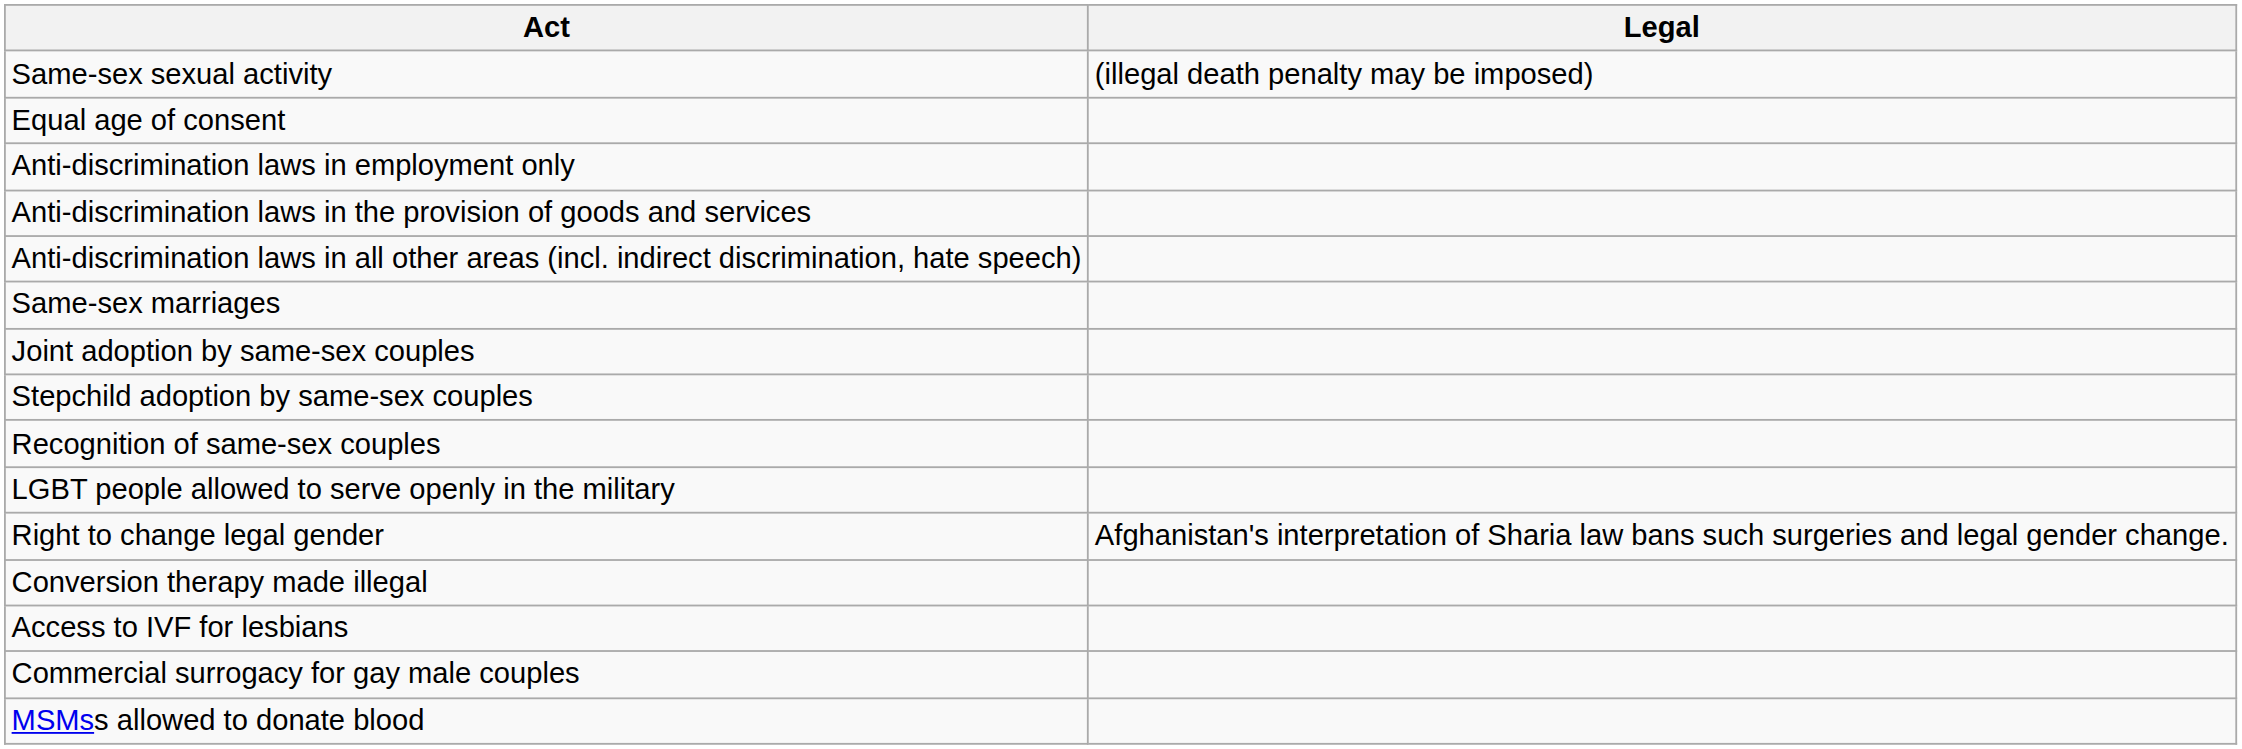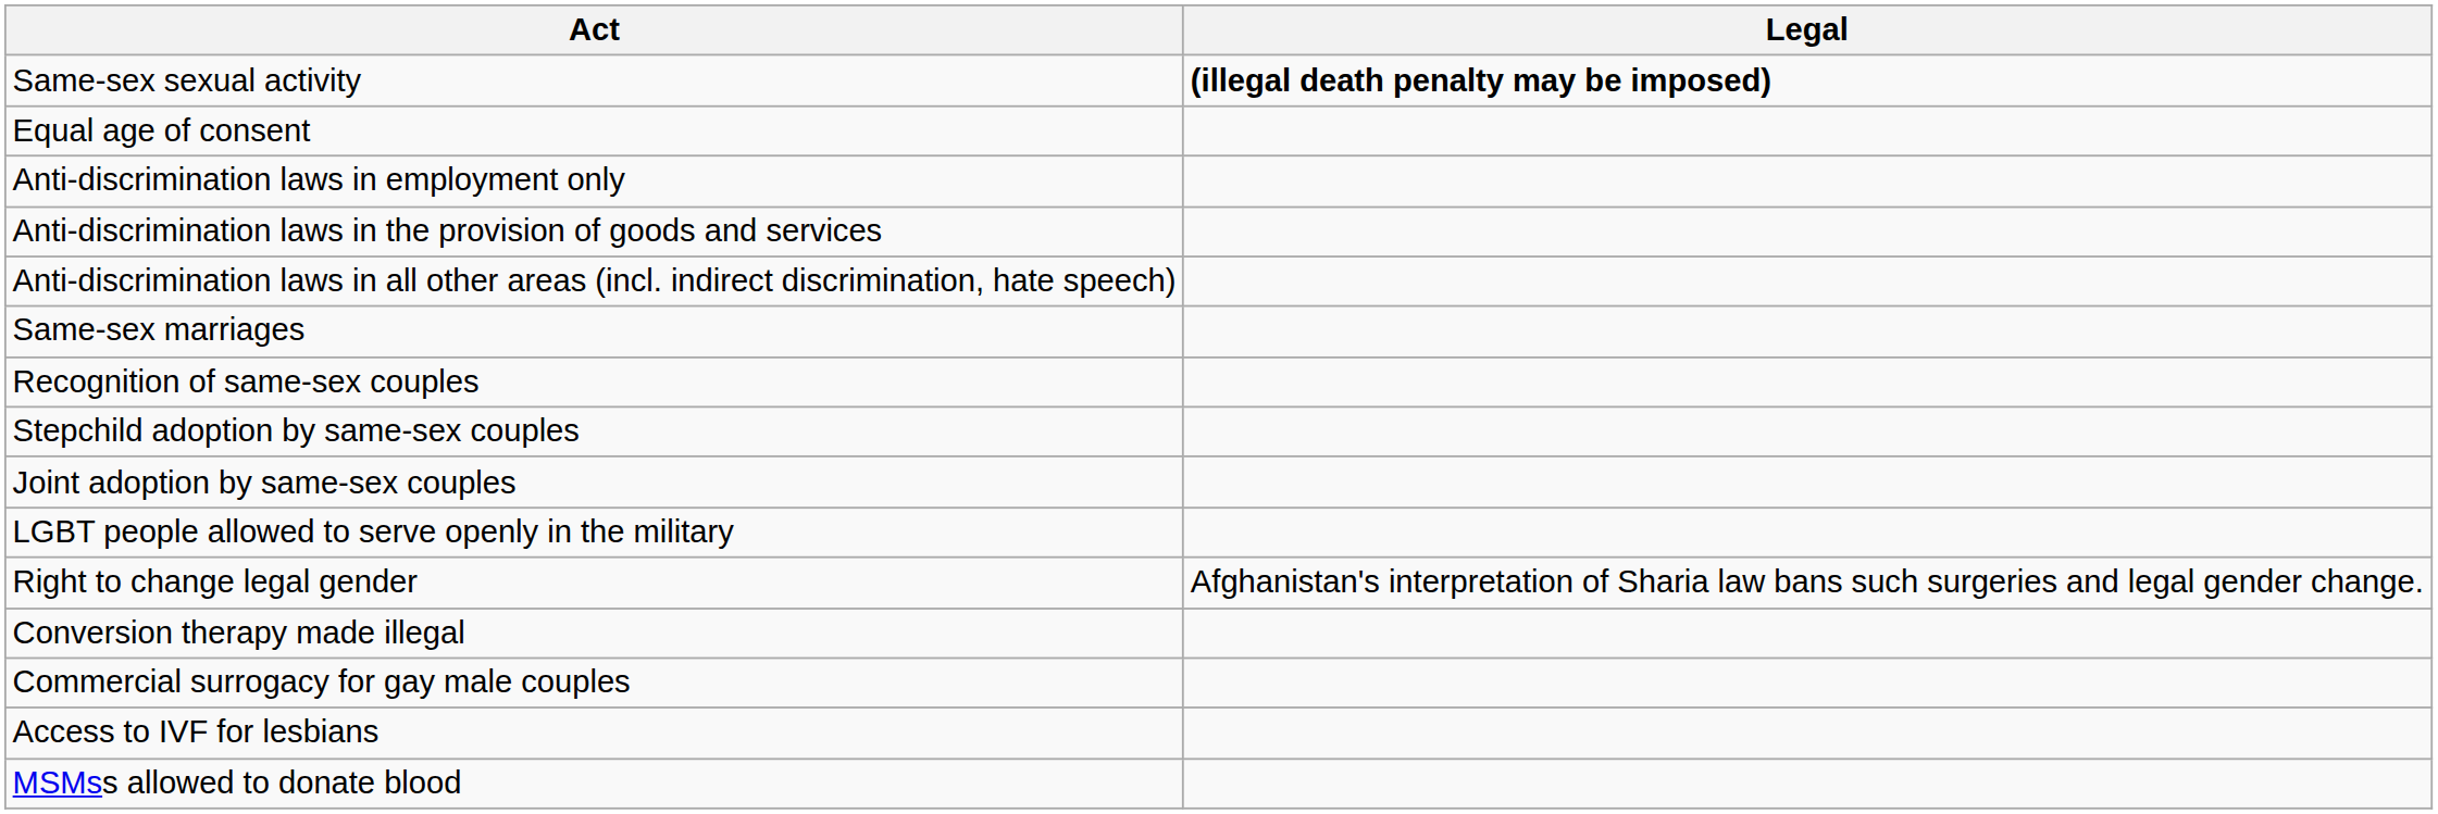 <table class="wikitable">
 <tr>
 <th>Act</th>
 <th>Legal</th>
 </tr>
 <tr>
 <td>Same-sex sexual activity</td>
-<td> (illegal death penalty may be imposed)</td>
+<td><strong> (illegal death penalty may be imposed)</strong></td>
 </tr>
 <tr>
 <td>Equal age of consent</td>
 <td></td>
 </tr>
 <tr>
 <td>Anti-discrimination laws in employment only</td>
 <td></td>
 </tr>
 <tr>
 <td>Anti-discrimination laws in the provision of goods and services</td>
 <td></td>
 </tr>
 <tr>
 <td>Anti-discrimination laws in all other areas (incl. indirect discrimination, hate speech)</td>
 <td></td>
 </tr>
 <tr>
 <td>Same-sex marriages</td>
 <td></td>
 </tr>
 <tr>
-<td>Joint adoption by same-sex couples</td>
+<td>Recognition of same-sex couples</td>
 <td></td>
 </tr>
 <tr>
 <td>Stepchild adoption by same-sex couples</td>
 <td></td>
 </tr>
 <tr>
-<td>Recognition of same-sex couples</td>
+<td>Joint adoption by same-sex couples</td>
 <td></td>
 </tr>
 <tr>
 <td>LGBT people allowed to serve openly in the military</td>
 <td></td>
 </tr>
 <tr>
 <td>Right to change legal gender</td>
 <td> Afghanistan's interpretation of Sharia law bans such surgeries and legal gender change.</td>
 </tr>
 <tr>
 <td>Conversion therapy made illegal</td>
 <td></td>
 </tr>
 <tr>
-<td>Access to IVF for lesbians</td>
+<td>Commercial surrogacy for gay male couples</td>
 <td></td>
 </tr>
 <tr>
-<td>Commercial surrogacy for gay male couples</td>
+<td>Access to IVF for lesbians</td>
 <td></td>
 </tr>
 <tr>
 <td><a href='#'>MSMs</a>s allowed to donate blood</td>
 <td></td>
 </tr>
 </table>
